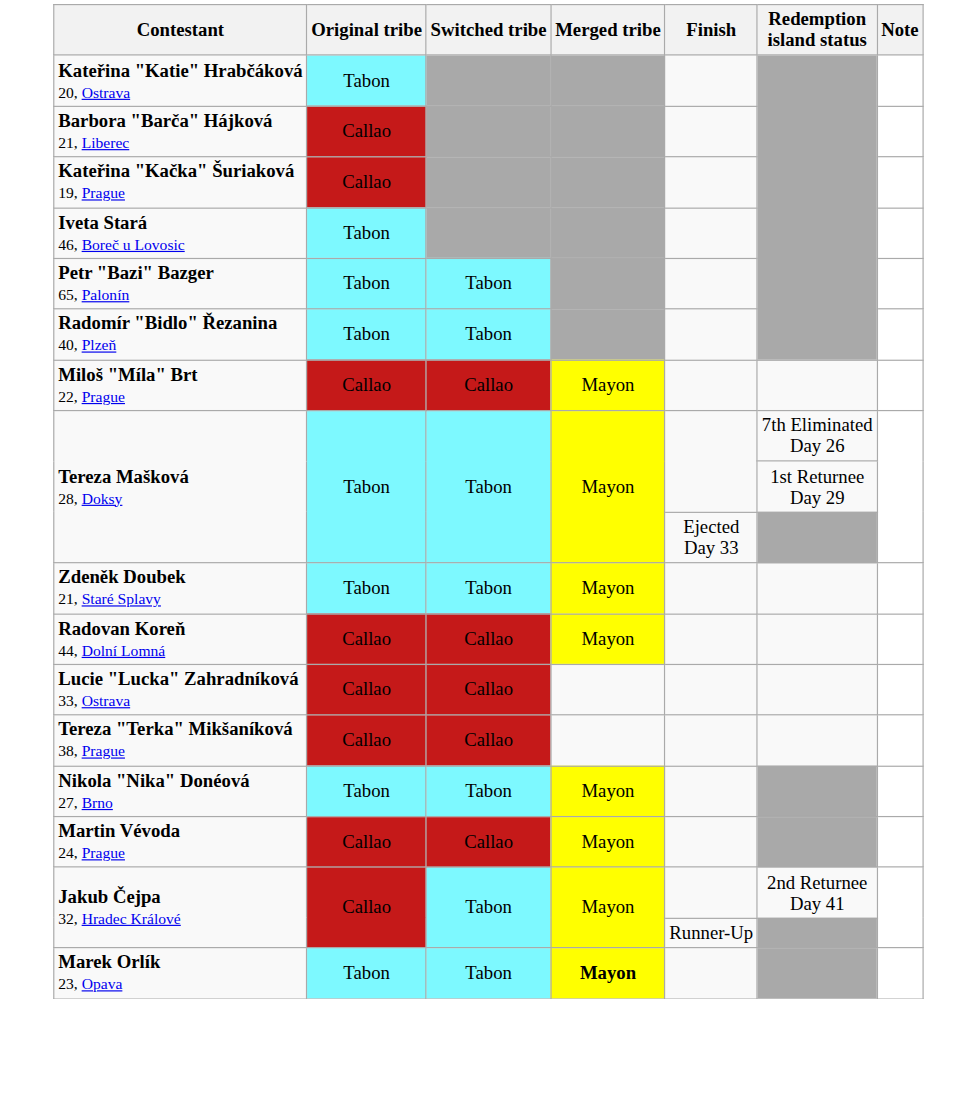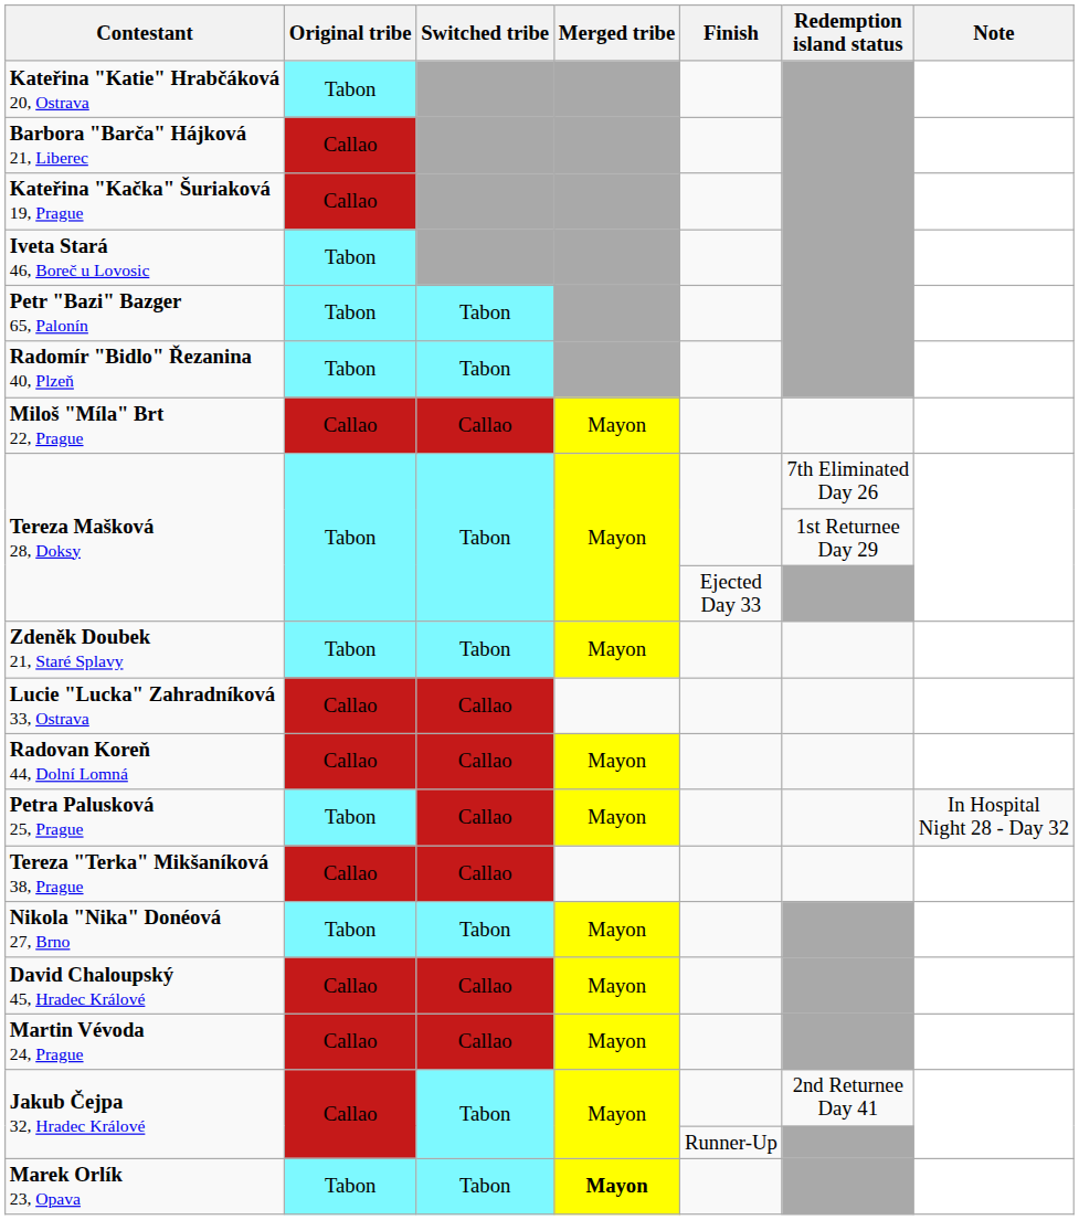 <table class="wikitable sortable" style="margin:auto; text-align:center">
 <tr>
 <th>Contestant</th>
 <th>Original tribe</th>
 <th>Switched tribe</th>
 <th>Merged tribe</th>
 <th>Finish</th>
 <th>Redemption<br>island status</th>
 <th>Note</th>
 </tr>
 <tr>
 <td align="left"><strong>Kateřina "Katie" Hrabčáková</strong><br><small>20, <a href='#'>Ostrava</a></small></td>
 <td bgcolor="#7DF9FF" align=center>Tabon</td>
 <td bgcolor="darkgray" rowspan="1"></td>
 <td bgcolor="darkgray" rowspan="1"></td>
 <td></td>
 <td bgcolor="darkgray" rowspan="6"></td>
 <td bgcolor="white" rowspan="1"></td>
 </tr>
 <tr>
 <td align="left"><strong>Barbora "Barča" Hájková</strong><br><small>21, <a href='#'>Liberec</a></small></td>
 <td bgcolor="#C51919" align=center>Callao</td>
 <td bgcolor="darkgray" rowspan="1"></td>
 <td bgcolor="darkgray" rowspan="1"></td>
 <td></td>
 <td bgcolor="white" rowspan="1"></td>
 </tr>
 <tr>
 <td align="left"><strong>Kateřina "Kačka" Šuriaková</strong><br><small>19, <a href='#'>Prague</a></small></td>
 <td bgcolor="#C51919" align=center>Callao</td>
 <td bgcolor="darkgray" rowspan="1"></td>
 <td bgcolor="darkgray" rowspan="1"></td>
 <td></td>
 <td bgcolor="white" rowspan="1"></td>
 </tr>
 <tr>
 <td align="left"><strong>Iveta Stará</strong><br><small>46, <a href='#'>Boreč u Lovosic</a></small></td>
 <td bgcolor="#7DF9FF" align=center>Tabon</td>
 <td bgcolor="darkgray" rowspan="1"></td>
 <td bgcolor="darkgray" rowspan="1"></td>
 <td></td>
 <td bgcolor="white" rowspan="1"></td>
 </tr>
 <tr>
 <td align="left"><strong>Petr "Bazi" Bazger</strong><br><small>65, <a href='#'>Palonín</a></small></td>
 <td bgcolor="#7DF9FF" align=center>Tabon</td>
 <td bgcolor="#7DF9FF" align=center>Tabon</td>
 <td bgcolor="darkgray" rowspan="1"></td>
 <td></td>
 <td bgcolor="white" rowspan="1"></td>
 </tr>
 <tr>
 <td align="left"><strong>Radomír "Bidlo" Řezanina</strong><br><small>40, <a href='#'>Plzeň</a></small></td>
 <td bgcolor="#7DF9FF" align=center>Tabon</td>
 <td bgcolor="#7DF9FF" align=center>Tabon</td>
 <td bgcolor="darkgray" rowspan="1"></td>
 <td></td>
 <td bgcolor="white" rowspan="1"></td>
 </tr>
 <tr>
 <td align="left"><strong>Miloš "Míla" Brt</strong><br><small>22, <a href='#'>Prague</a></small></td>
 <td bgcolor="#C51919" align=center>Callao</td>
 <td bgcolor="#C51919" align=center>Callao</td>
 <td bgcolor="yellow" rowspan="1">Mayon</td>
 <td></td>
 <td></td>
 <td bgcolor="white" rowspan="1"></td>
 </tr>
 <tr>
 <td rowspan="3" align="left"><strong>Tereza Mašková</strong><br><small>28, <a href='#'>Doksy</a></small></td>
 <td rowspan="3" bgcolor="#7DF9FF" align=center>Tabon</td>
 <td rowspan="3" bgcolor="#7DF9FF" align=center>Tabon</td>
 <td bgcolor="yellow" rowspan="3">Mayon</td>
 <td rowspan="2"></td>
 <td>7th Eliminated<br>Day 26</td>
 <td bgcolor="white" rowspan="3"></td>
 </tr>
 <tr>
 <td>1st Returnee<br>Day 29</td>
 </tr>
 <tr>
 <td>Ejected<br>Day 33</td>
 <td bgcolor="darkgray" rowspan="1"></td>
 </tr>
 <tr>
 <td align="left"><strong>Zdeněk Doubek</strong><br><small>21, <a href='#'>Staré Splavy</a></small></td>
 <td bgcolor="#7DF9FF" align=center>Tabon</td>
 <td bgcolor="#7DF9FF" align=center>Tabon</td>
 <td bgcolor="yellow" rowspan="1">Mayon</td>
 <td></td>
 <td></td>
 <td bgcolor="white" rowspan="1"></td>
 </tr>
 <tr>
+<td align="left"><strong>Lucie "Lucka" Zahradníková</strong><br><small>33, <a href='#'>Ostrava</a></small></td>
+<td bgcolor="#C51919" align=center>Callao</td>
+<td bgcolor="#C51919" align=center>Callao</td>
+<td></td>
+<td></td>
+<td></td>
+<td bgcolor="white" rowspan="1"></td>
+</tr>
+<tr>
 <td align="left"><strong>Radovan Koreň</strong><br><small>44, <a href='#'>Dolní Lomná</a></small></td>
 <td bgcolor="#C51919" align=center>Callao</td>
 <td bgcolor="#C51919" align=center>Callao</td>
 <td bgcolor="yellow" rowspan="1">Mayon</td>
 <td></td>
 <td></td>
 <td bgcolor="white" rowspan="1"></td>
 </tr>
 <tr>
-<td align="left"><strong>Lucie "Lucka" Zahradníková</strong><br><small>33, <a href='#'>Ostrava</a></small></td>
+<td align="left"><strong>Petra Palusková</strong><br><small>25, <a href='#'>Prague</a></small></td>
+<td bgcolor="#7DF9FF" align=center>Tabon</td>
 <td bgcolor="#C51919" align=center>Callao</td>
-<td bgcolor="#C51919" align=center>Callao</td>
+<td bgcolor="yellow" rowspan="1">Mayon</td>
 <td></td>
 <td></td>
-<td></td>
-<td bgcolor="white" rowspan="1"></td>
+<td>In Hospital<br>Night 28 - Day 32</td>
 </tr>
 <tr>
 <td align="left"><strong>Tereza "Terka" Mikšaníková</strong><br><small>38, <a href='#'>Prague</a></small></td>
 <td bgcolor="#C51919" align=center>Callao</td>
 <td bgcolor="#C51919" align=center>Callao</td>
 <td></td>
 <td></td>
 <td></td>
 <td bgcolor="white" rowspan="1"></td>
 </tr>
 <tr>
 <td align="left"><strong>Nikola "Nika" Donéová</strong><br><small>27, <a href='#'>Brno</a></small></td>
 <td bgcolor="#7DF9FF" align=center>Tabon</td>
 <td bgcolor="#7DF9FF" align=center>Tabon</td>
+<td bgcolor="yellow" rowspan="1">Mayon</td>
+<td></td>
+<td bgcolor="darkgray" rowspan="1"></td>
+<td bgcolor="white" rowspan="1"></td>
+</tr>
+<tr>
+<td align="left"><strong>David Chaloupský</strong><br><small>45, <a href='#'>Hradec Králové</a></small></td>
+<td bgcolor="#C51919" align=center>Callao</td>
+<td bgcolor="#C51919" align=center>Callao</td>
 <td bgcolor="yellow" rowspan="1">Mayon</td>
 <td></td>
 <td bgcolor="darkgray" rowspan="1"></td>
 <td bgcolor="white" rowspan="1"></td>
 </tr>
 <tr>
 <td align="left"><strong>Martin Vévoda</strong><br><small>24, <a href='#'>Prague</a></small></td>
 <td bgcolor="#C51919" align=center>Callao</td>
 <td bgcolor="#C51919" align=center>Callao</td>
 <td bgcolor="yellow" rowspan="1">Mayon</td>
 <td></td>
 <td bgcolor="darkgray" rowspan="1"></td>
 <td bgcolor="white" rowspan="1"></td>
 </tr>
 <tr>
 <td rowspan="2" align="left"><strong>Jakub Čejpa</strong><br><small>32, <a href='#'>Hradec Králové</a></small></td>
 <td rowspan="2" bgcolor="#C51919" align=center>Callao</td>
 <td rowspan="2" bgcolor="#7DF9FF" align=center>Tabon</td>
 <td bgcolor="yellow" rowspan="2">Mayon</td>
 <td></td>
 <td>2nd Returnee<br>Day 41</td>
 <td bgcolor="white" rowspan="2"></td>
 </tr>
 <tr>
 <td>Runner-Up</td>
 <td bgcolor="darkgray" rowspan="1"></td>
 </tr>
 <tr>
 <td align="left"><strong>Marek Orlík</strong><br><small>23, <a href='#'>Opava</a></small></td>
 <td bgcolor="#7DF9FF" align=center>Tabon</td>
 <td bgcolor="#7DF9FF" align=center>Tabon</td>
 <td bgcolor="yellow" rowspan="1"><strong>Mayon</strong></td>
 <td></td>
 <td bgcolor="darkgray" rowspan="1"></td>
 <td bgcolor="white" rowspan="1"></td>
 </tr>
 </table>
